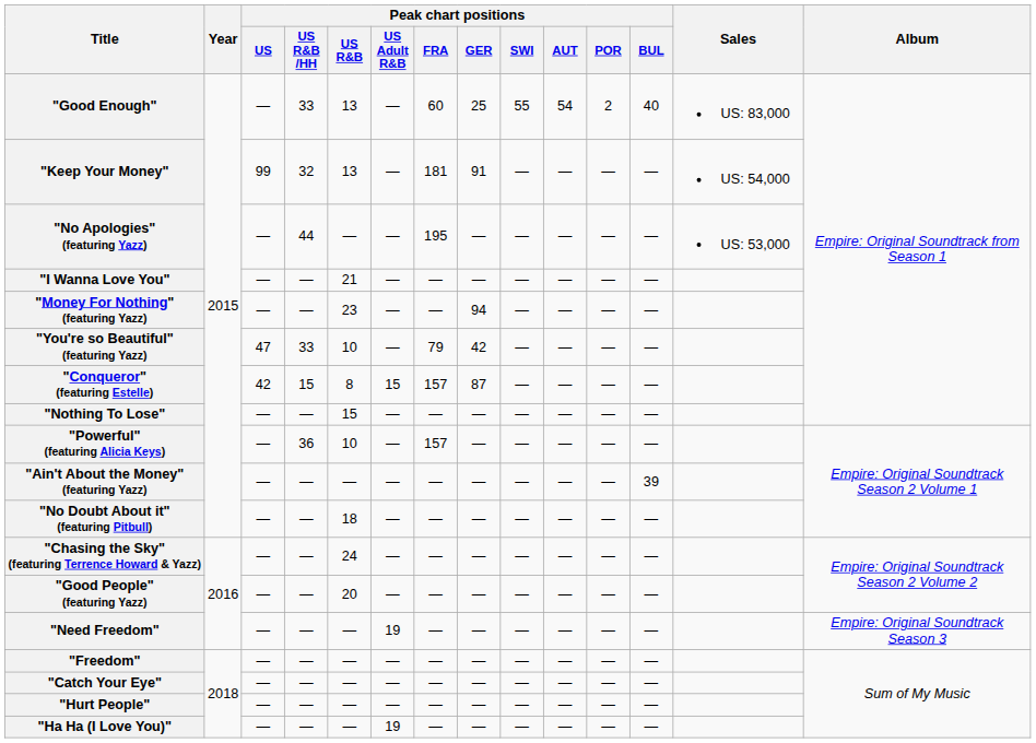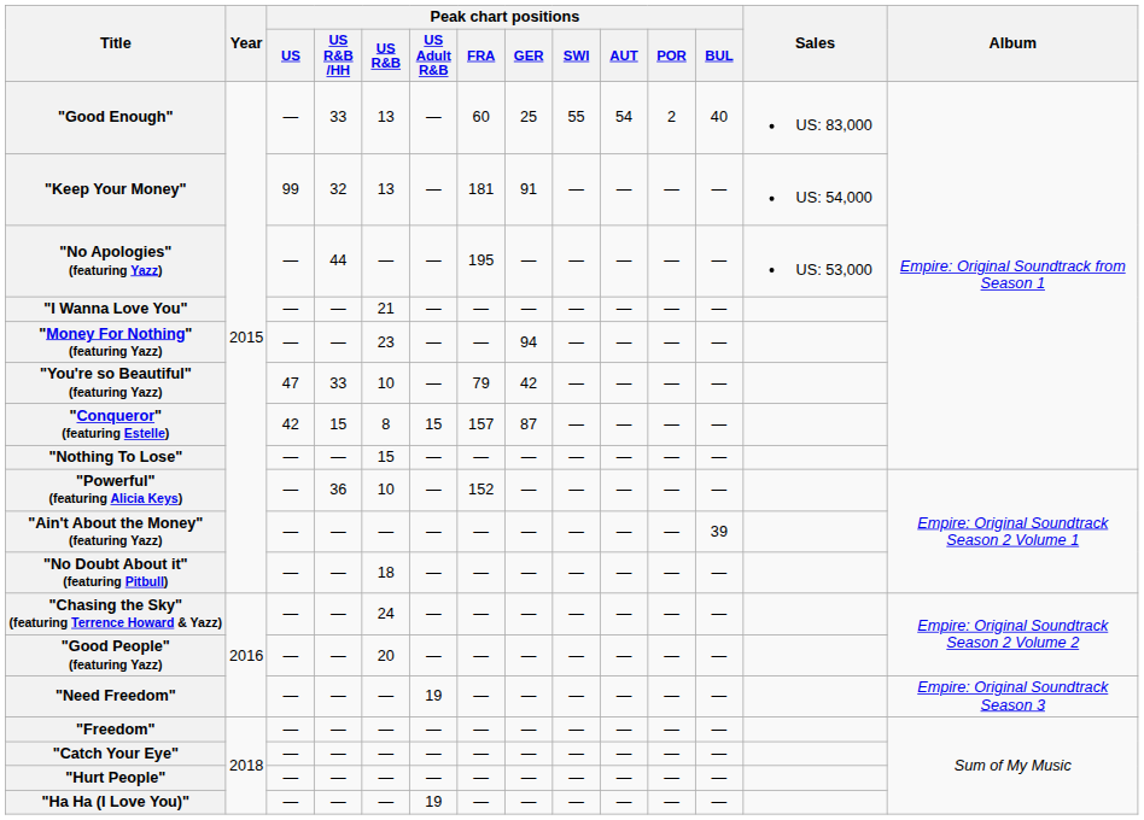 <table class="wikitable plainrowheaders" style="text-align:center;">
 <tr>
 <th scope="col" rowspan="2" style="width:14em;">Title</th>
 <th scope="col" rowspan="2" style="width:1em;">Year</th>
 <th scope="col" colspan="10">Peak chart positions</th>
 <th scope="col" rowspan="2" style="width:9em;">Sales</th>
 <th scope="col" rowspan="2" style="width:16em;">Album</th>
 </tr>
 <tr>
 <th scope="col" style="width:3em;font-size:90%;"><a href='#'>US</a><br></th>
 <th scope="col" style="width:3em;font-size:90%;"><a href='#'>US<br>R&B<br>/HH</a><br></th>
 <th scope="col" style="width:3em;font-size:90%;"><a href='#'>US<br>R&B</a><br></th>
 <th scope="col" style="width:3em;font-size:90%;"><a href='#'>US<br>Adult<br>R&B</a><br></th>
 <th scope="col" style="width:3em;font-size:90%;"><a href='#'>FRA</a><br></th>
 <th scope="col" style="width:3em;font-size:90%;"><a href='#'>GER</a><br></th>
 <th scope="col" style="width:3em;font-size:90%;"><a href='#'>SWI</a><br></th>
 <th scope="col" style="width:3em;font-size:90%;"><a href='#'>AUT</a><br></th>
 <th scope="col" style="width:3em;font-size:90%;"><a href='#'>POR</a><br></th>
 <th scope="col" style="width:3em;font-size:90%;"><a href='#'>BUL</a><br></th>
 </tr>
 <tr>
 <th scope="row">"Good Enough"</th>
 <td rowspan="11">2015</td>
 <td>—</td>
 <td>33</td>
 <td>13</td>
 <td>—</td>
 <td>60</td>
 <td>25</td>
 <td>55</td>
 <td>54</td>
 <td>2</td>
 <td>40</td>
 <td><br><ul><li>US: 83,000</li></ul></td>
 <td rowspan="8"><em><a href='#'>Empire: Original Soundtrack from Season 1</a></em></td>
 </tr>
 <tr>
 <th scope="row">"Keep Your Money"</th>
 <td>99</td>
 <td>32</td>
 <td>13</td>
 <td>—</td>
 <td>181</td>
 <td>91</td>
 <td>—</td>
 <td>—</td>
 <td>—</td>
 <td>—</td>
 <td><br><ul><li>US: 54,000</li></ul></td>
 </tr>
 <tr>
 <th scope="row">"No Apologies"<br><small>(featuring <a href='#'>Yazz</a>)</small></th>
 <td>—</td>
 <td>44</td>
 <td>—</td>
 <td>—</td>
 <td>195</td>
 <td>—</td>
 <td>—</td>
 <td>—</td>
 <td>—</td>
 <td>—</td>
 <td><br><ul><li>US: 53,000</li></ul></td>
 </tr>
 <tr>
 <th scope="row">"I Wanna Love You"</th>
 <td>—</td>
 <td>—</td>
 <td>21</td>
 <td>—</td>
 <td>—</td>
 <td>—</td>
 <td>—</td>
 <td>—</td>
 <td>—</td>
 <td>—</td>
 </tr>
 <tr>
 <th scope="row">"<a href='#'>Money For Nothing</a>"<br><small>(featuring Yazz)</small></th>
 <td>—</td>
 <td>—</td>
 <td>23</td>
 <td>—</td>
 <td>—</td>
 <td>94</td>
 <td>—</td>
 <td>—</td>
 <td>—</td>
 <td>—</td>
 <td></td>
 </tr>
 <tr>
 <th scope="row">"You're so Beautiful"<br><small>(featuring Yazz)</small></th>
 <td>47</td>
 <td>33</td>
 <td>10</td>
 <td>—</td>
 <td>79</td>
 <td>42</td>
 <td>—</td>
 <td>—</td>
 <td>—</td>
 <td>—</td>
 <td></td>
 </tr>
 <tr>
 <th scope="row">"<a href='#'>Conqueror</a>"<br><small>(featuring <a href='#'>Estelle</a>)</small></th>
 <td>42</td>
 <td>15</td>
 <td>8</td>
 <td>15</td>
 <td>157</td>
 <td>87</td>
 <td>—</td>
 <td>—</td>
 <td>—</td>
 <td>—</td>
 <td></td>
 </tr>
 <tr>
 <th scope="row">"Nothing To Lose"</th>
 <td>—</td>
 <td>—</td>
 <td>15</td>
 <td>—</td>
 <td>—</td>
 <td>—</td>
 <td>—</td>
 <td>—</td>
 <td>—</td>
 <td>—</td>
 <td></td>
 </tr>
 <tr>
 <th scope="row">"Powerful"<br><small>(featuring <a href='#'>Alicia Keys</a>)</small></th>
 <td>—</td>
 <td>36</td>
 <td>10</td>
 <td>—</td>
-<td>157</td>
+<td>152</td>
 <td>—</td>
 <td>—</td>
 <td>—</td>
 <td>—</td>
 <td>—</td>
 <td></td>
 <td rowspan="3"><em><a href='#'>Empire: Original Soundtrack Season 2 Volume 1</a></em></td>
 </tr>
 <tr>
 <th scope="row">"Ain't About the Money"<br><small>(featuring Yazz)</small></th>
 <td>—</td>
 <td>—</td>
 <td>—</td>
 <td>—</td>
 <td>—</td>
 <td>—</td>
 <td>—</td>
 <td>—</td>
 <td>—</td>
 <td>39</td>
 <td></td>
 </tr>
 <tr>
 <th scope="row">"No Doubt About it"<br><small>(featuring <a href='#'>Pitbull</a>)</small></th>
 <td>—</td>
 <td>—</td>
 <td>18</td>
 <td>—</td>
 <td>—</td>
 <td>—</td>
 <td>—</td>
 <td>—</td>
 <td>—</td>
 <td>—</td>
 <td></td>
 </tr>
 <tr>
 <th scope="row">"Chasing the Sky"<br><small>(featuring <a href='#'>Terrence Howard</a> & Yazz)</small></th>
 <td rowspan="3">2016</td>
 <td>—</td>
 <td>—</td>
 <td>24</td>
 <td>—</td>
 <td>—</td>
 <td>—</td>
 <td>—</td>
 <td>—</td>
 <td>—</td>
 <td>—</td>
 <td></td>
 <td rowspan="2"><em><a href='#'>Empire: Original Soundtrack Season 2 Volume 2</a></em></td>
 </tr>
 <tr>
 <th scope="row">"Good People"<br><small>(featuring Yazz)</small></th>
 <td>—</td>
 <td>—</td>
 <td>20</td>
 <td>—</td>
 <td>—</td>
 <td>—</td>
 <td>—</td>
 <td>—</td>
 <td>—</td>
 <td>—</td>
 <td></td>
 </tr>
 <tr>
 <th scope="row">"Need Freedom"</th>
 <td>—</td>
 <td>—</td>
 <td>—</td>
 <td>19</td>
 <td>—</td>
 <td>—</td>
 <td>—</td>
 <td>—</td>
 <td>—</td>
 <td>—</td>
 <td></td>
 <td><em><a href='#'>Empire: Original Soundtrack Season 3</a></em></td>
 </tr>
 <tr>
 <th scope="row">"Freedom"</th>
 <td rowspan="4">2018</td>
 <td>—</td>
 <td>—</td>
 <td>—</td>
 <td>—</td>
 <td>—</td>
 <td>—</td>
 <td>—</td>
 <td>—</td>
 <td>—</td>
 <td>—</td>
 <td></td>
 <td rowspan="4"><em>Sum of My Music</em></td>
 </tr>
 <tr>
 <th scope="row">"Catch Your Eye"<br></th>
 <td>—</td>
 <td>—</td>
 <td>—</td>
 <td>—</td>
 <td>—</td>
 <td>—</td>
 <td>—</td>
 <td>—</td>
 <td>—</td>
 <td>—</td>
 <td></td>
 </tr>
 <tr>
 <th scope="row">"Hurt People"</th>
 <td>—</td>
 <td>—</td>
 <td>—</td>
 <td>—</td>
 <td>—</td>
 <td>—</td>
 <td>—</td>
 <td>—</td>
 <td>—</td>
 <td>—</td>
 <td></td>
 </tr>
 <tr>
 <th scope="row">"Ha Ha (I Love You)"</th>
 <td>—</td>
 <td>—</td>
 <td>—</td>
 <td>19</td>
 <td>—</td>
 <td>—</td>
 <td>—</td>
 <td>—</td>
 <td>—</td>
 <td>—</td>
 <td></td>
 </tr>
 </table>
